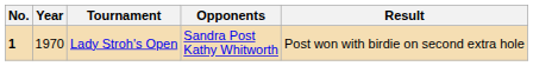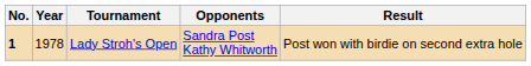 <table class="wikitable" style="font-size:95%;">
 <tr>
 <th>No.</th>
 <th>Year</th>
 <th>Tournament</th>
 <th>Opponents</th>
 <th>Result</th>
 </tr>
 <tr style="background:#F5DEB3;">
 <td><strong>1</strong></td>
-<td>1970</td>
+<td>1978</td>
 <td><a href='#'>Lady Stroh's Open</a></td>
 <td> <a href='#'>Sandra Post</a><br> <a href='#'>Kathy Whitworth</a></td>
 <td>Post won with birdie on second extra hole</td>
 </tr>
 </table>
